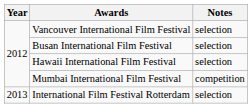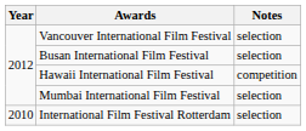 <table class="wikitable">
 <tr>
 <th>Year</th>
 <th>Awards</th>
 <th>Notes</th>
 </tr>
 <tr>
 <td rowspan="4">2012</td>
 <td>Vancouver International Film Festival</td>
 <td>selection</td>
 </tr>
 <tr>
 <td>Busan International Film Festival</td>
 <td>selection</td>
 </tr>
 <tr>
 <td>Hawaii International Film Festival</td>
+<td>competition</td>
+</tr>
+<tr>
+<td>Mumbai International Film Festival</td>
 <td>selection</td>
 </tr>
 <tr>
-<td>Mumbai International Film Festival</td>
-<td>competition</td>
-</tr>
-<tr>
-<td>2013</td>
+<td>2010</td>
 <td>International Film Festival Rotterdam</td>
 <td>selection</td>
 </tr>
 </table>
